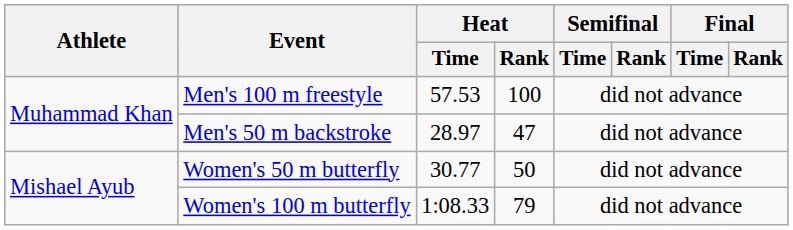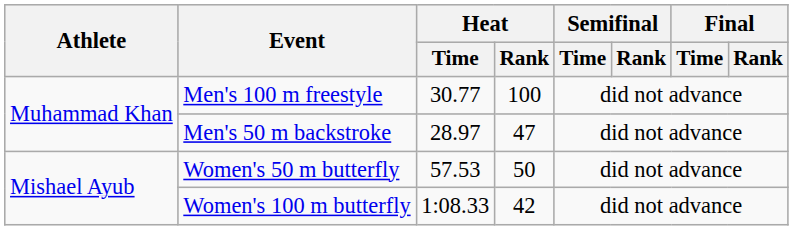 <table class=wikitable style="font-size:90%">
 <tr>
 <th rowspan="2">Athlete</th>
 <th rowspan="2">Event</th>
 <th colspan="2">Heat</th>
 <th colspan="2">Semifinal</th>
 <th colspan="2">Final</th>
 </tr>
 <tr style="font-size:95%">
 <th>Time</th>
 <th>Rank</th>
 <th>Time</th>
 <th>Rank</th>
 <th>Time</th>
 <th>Rank</th>
 </tr>
 <tr align=center>
 <td align=left rowspan=2><a href='#'>Muhammad Khan</a></td>
 <td align=left><a href='#'>Men's 100 m freestyle</a></td>
-<td>57.53</td>
+<td>30.77</td>
 <td>100</td>
 <td colspan=4>did not advance</td>
 </tr>
 <tr align=center>
 <td align=left><a href='#'>Men's 50 m backstroke</a></td>
 <td>28.97</td>
 <td>47</td>
 <td colspan=4>did not advance</td>
 </tr>
 <tr align=center>
 <td align=left rowspan=2><a href='#'>Mishael Ayub</a></td>
 <td align=left><a href='#'>Women's 50 m butterfly</a></td>
-<td>30.77</td>
+<td>57.53</td>
 <td>50</td>
 <td colspan=4>did not advance</td>
 </tr>
 <tr align=center>
 <td align=left><a href='#'>Women's 100 m butterfly</a></td>
 <td>1:08.33</td>
-<td>79</td>
+<td>42</td>
 <td colspan=4>did not advance</td>
 </tr>
 </table>
